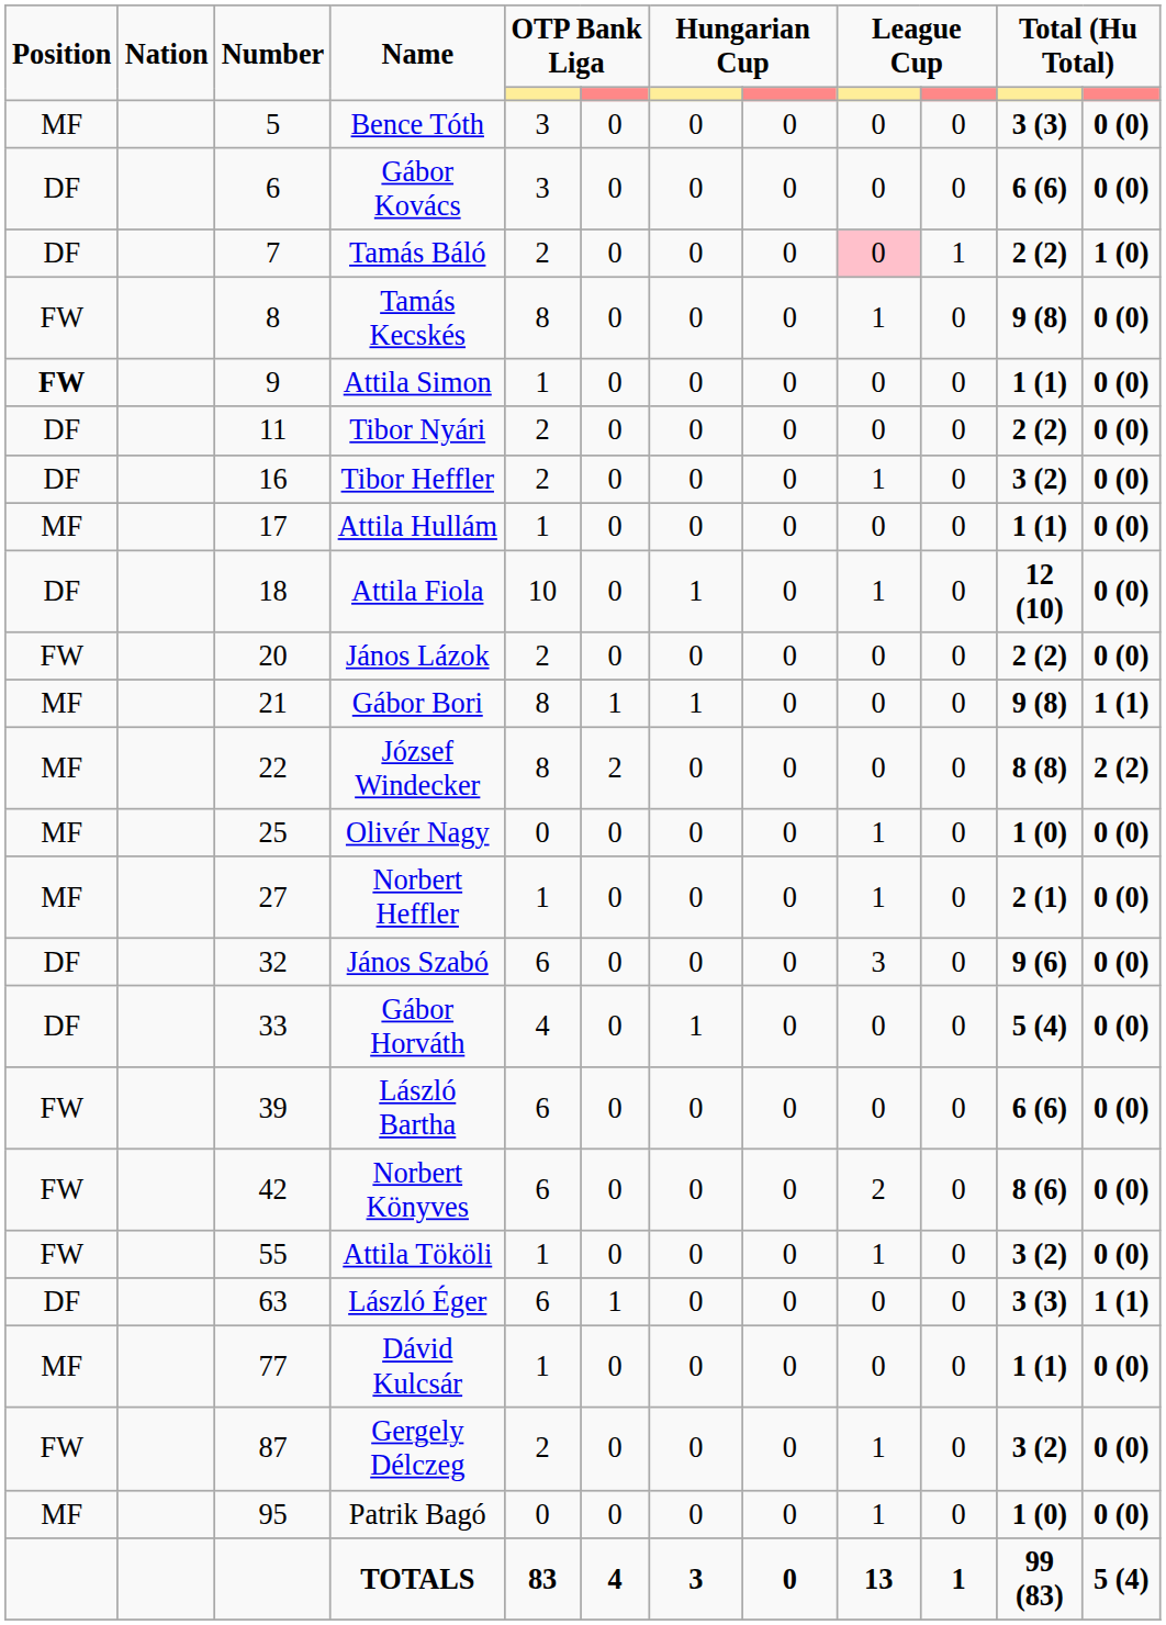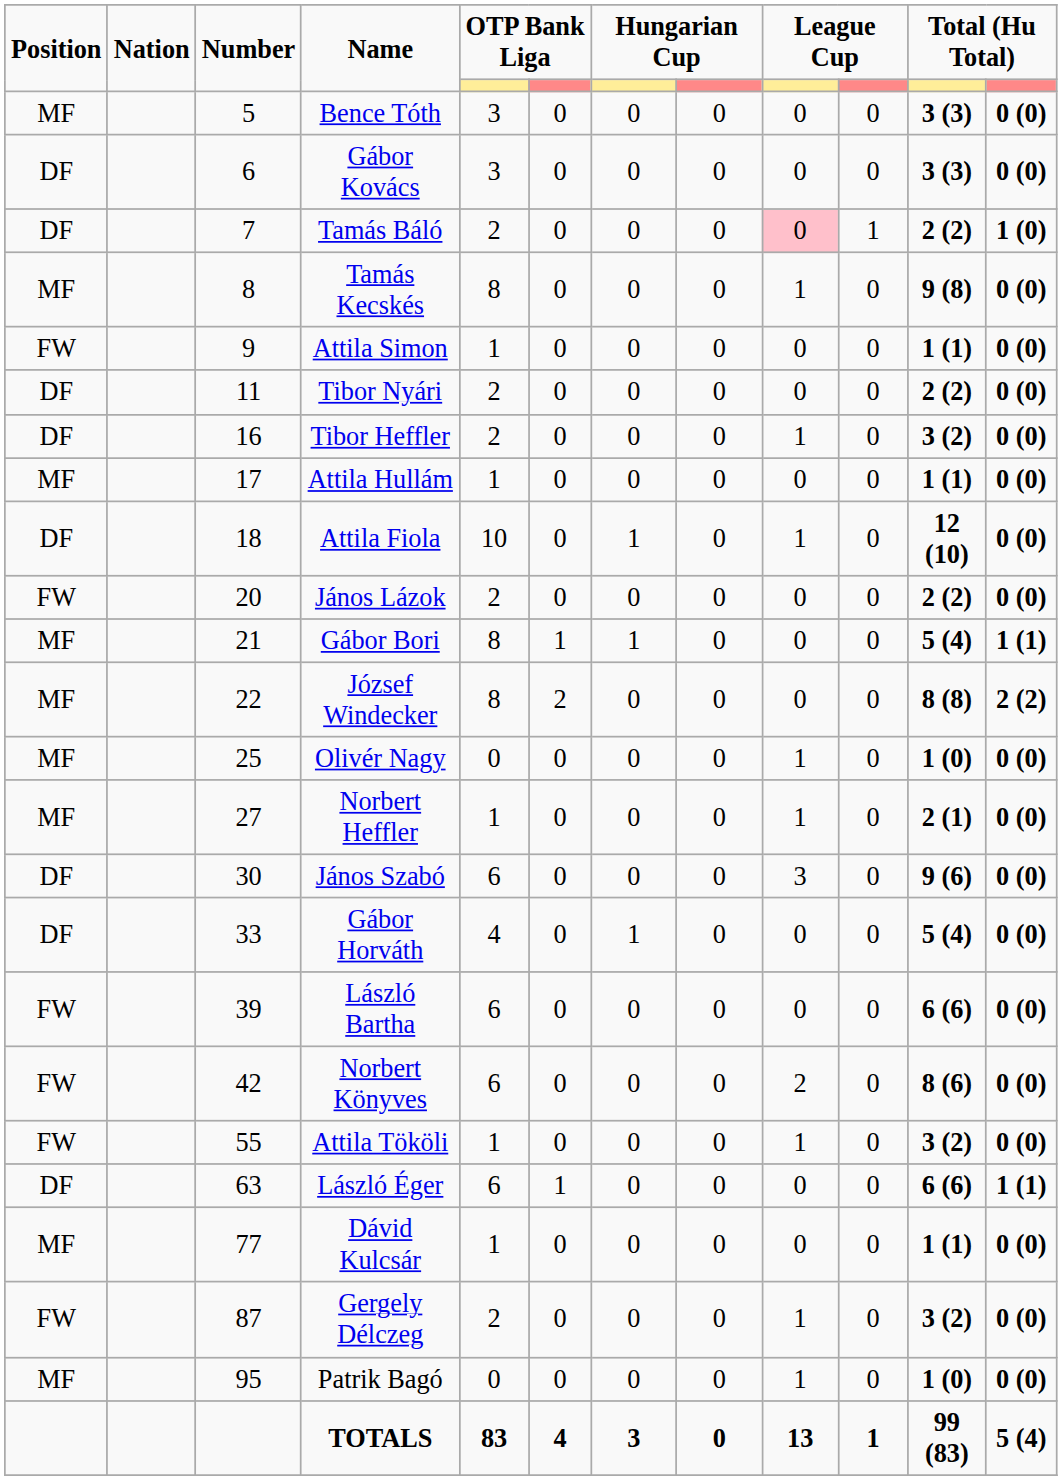 <table class="wikitable" style="font-size: 95%; text-align: center;">
 <tr>
 <td rowspan="2" width="5%" align="center"><strong>Position</strong></td>
 <td rowspan="2" width="7%" align="center"><strong>Nation</strong></td>
 <td rowspan="2" width="5%" align="center"><strong>Number</strong></td>
 <td rowspan="2" width="15%" align="center"><strong>Name</strong></td>
 <td colspan="2" align="center"><strong>OTP Bank Liga</strong></td>
 <td colspan="2" align="center"><strong>Hungarian Cup</strong></td>
 <td colspan="2" align="center"><strong>League Cup</strong></td>
 <td colspan="2" align="center"><strong>Total (Hu Total)</strong></td>
 </tr>
 <tr>
 <th width=60 style="background: #FFEE99"></th>
 <th width=60 style="background: #FF8888"></th>
 <th width=60 style="background: #FFEE99"></th>
 <th width=60 style="background: #FF8888"></th>
 <th width=60 style="background: #FFEE99"></th>
 <th width=60 style="background: #FF8888"></th>
 <th width=60 style="background: #FFEE99"></th>
 <th width=60 style="background: #FF8888"></th>
 </tr>
 <tr>
 <td>MF</td>
 <td></td>
 <td>5</td>
 <td><a href='#'>Bence Tóth</a></td>
 <td>3</td>
 <td>0</td>
 <td>0</td>
 <td>0</td>
 <td>0</td>
 <td>0</td>
 <td><strong>3 (3)</strong></td>
 <td><strong>0 (0)</strong></td>
 </tr>
 <tr>
 <td>DF</td>
 <td></td>
 <td>6</td>
 <td><a href='#'>Gábor Kovács</a></td>
 <td>3</td>
 <td>0</td>
 <td>0</td>
 <td>0</td>
 <td>0</td>
 <td>0</td>
-<td><strong>6 (6)</strong></td>
+<td><strong>3 (3)</strong></td>
 <td><strong>0 (0)</strong></td>
 </tr>
 <tr>
 <td>DF</td>
 <td></td>
 <td>7</td>
 <td><a href='#'>Tamás Báló</a></td>
 <td>2</td>
 <td>0</td>
 <td>0</td>
 <td>0</td>
 <td style="background: pink;">0</td>
 <td>1</td>
 <td><strong>2 (2)</strong></td>
 <td><strong>1 (0)</strong></td>
 </tr>
 <tr>
-<td>FW</td>
+<td>MF</td>
 <td></td>
 <td>8</td>
 <td><a href='#'>Tamás Kecskés</a></td>
 <td>8</td>
 <td>0</td>
 <td>0</td>
 <td>0</td>
 <td>1</td>
 <td>0</td>
 <td><strong>9 (8)</strong></td>
 <td><strong>0 (0)</strong></td>
 </tr>
 <tr>
-<td><strong>FW</strong></td>
+<td>FW</td>
 <td></td>
 <td>9</td>
 <td><a href='#'>Attila Simon</a></td>
 <td>1</td>
 <td>0</td>
 <td>0</td>
 <td>0</td>
 <td>0</td>
 <td>0</td>
 <td><strong>1 (1)</strong></td>
 <td><strong>0 (0)</strong></td>
 </tr>
 <tr>
 <td>DF</td>
 <td></td>
 <td>11</td>
 <td><a href='#'>Tibor Nyári</a></td>
 <td>2</td>
 <td>0</td>
 <td>0</td>
 <td>0</td>
 <td>0</td>
 <td>0</td>
 <td><strong>2 (2)</strong></td>
 <td><strong>0 (0)</strong></td>
 </tr>
 <tr>
 <td>DF</td>
 <td></td>
 <td>16</td>
 <td><a href='#'>Tibor Heffler</a></td>
 <td>2</td>
 <td>0</td>
 <td>0</td>
 <td>0</td>
 <td>1</td>
 <td>0</td>
 <td><strong>3 (2)</strong></td>
 <td><strong>0 (0)</strong></td>
 </tr>
 <tr>
 <td>MF</td>
 <td></td>
 <td>17</td>
 <td><a href='#'>Attila Hullám</a></td>
 <td>1</td>
 <td>0</td>
 <td>0</td>
 <td>0</td>
 <td>0</td>
 <td>0</td>
 <td><strong>1 (1)</strong></td>
 <td><strong>0 (0)</strong></td>
 </tr>
 <tr>
 <td>DF</td>
 <td></td>
 <td>18</td>
 <td><a href='#'>Attila Fiola</a></td>
 <td>10</td>
 <td>0</td>
 <td>1</td>
 <td>0</td>
 <td>1</td>
 <td>0</td>
 <td><strong>12 (10)</strong></td>
 <td><strong>0 (0)</strong></td>
 </tr>
 <tr>
 <td>FW</td>
 <td></td>
 <td>20</td>
 <td><a href='#'>János Lázok</a></td>
 <td>2</td>
 <td>0</td>
 <td>0</td>
 <td>0</td>
 <td>0</td>
 <td>0</td>
 <td><strong>2 (2)</strong></td>
 <td><strong>0 (0)</strong></td>
 </tr>
 <tr>
 <td>MF</td>
 <td></td>
 <td>21</td>
 <td><a href='#'>Gábor Bori</a></td>
 <td>8</td>
 <td>1</td>
 <td>1</td>
 <td>0</td>
 <td>0</td>
 <td>0</td>
-<td><strong>9 (8)</strong></td>
+<td><strong>5 (4)</strong></td>
 <td><strong>1 (1)</strong></td>
 </tr>
 <tr>
 <td>MF</td>
 <td></td>
 <td>22</td>
 <td><a href='#'>József Windecker</a></td>
 <td>8</td>
 <td>2</td>
 <td>0</td>
 <td>0</td>
 <td>0</td>
 <td>0</td>
 <td><strong>8 (8)</strong></td>
 <td><strong>2 (2)</strong></td>
 </tr>
 <tr>
 <td>MF</td>
 <td></td>
 <td>25</td>
 <td><a href='#'>Olivér Nagy</a></td>
 <td>0</td>
 <td>0</td>
 <td>0</td>
 <td>0</td>
 <td>1</td>
 <td>0</td>
 <td><strong>1 (0)</strong></td>
 <td><strong>0 (0)</strong></td>
 </tr>
 <tr>
 <td>MF</td>
 <td></td>
 <td>27</td>
 <td><a href='#'>Norbert Heffler</a></td>
 <td>1</td>
 <td>0</td>
 <td>0</td>
 <td>0</td>
 <td>1</td>
 <td>0</td>
 <td><strong>2 (1)</strong></td>
 <td><strong>0 (0)</strong></td>
 </tr>
 <tr>
 <td>DF</td>
 <td></td>
-<td>32</td>
+<td>30</td>
 <td><a href='#'>János Szabó</a></td>
 <td>6</td>
 <td>0</td>
 <td>0</td>
 <td>0</td>
 <td>3</td>
 <td>0</td>
 <td><strong>9 (6)</strong></td>
 <td><strong>0 (0)</strong></td>
 </tr>
 <tr>
 <td>DF</td>
 <td></td>
 <td>33</td>
 <td><a href='#'>Gábor Horváth</a></td>
 <td>4</td>
 <td>0</td>
 <td>1</td>
 <td>0</td>
 <td>0</td>
 <td>0</td>
 <td><strong>5 (4)</strong></td>
 <td><strong>0 (0)</strong></td>
 </tr>
 <tr>
 <td>FW</td>
 <td></td>
 <td>39</td>
 <td><a href='#'>László Bartha</a></td>
 <td>6</td>
 <td>0</td>
 <td>0</td>
 <td>0</td>
 <td>0</td>
 <td>0</td>
 <td><strong>6 (6)</strong></td>
 <td><strong>0 (0)</strong></td>
 </tr>
 <tr>
 <td>FW</td>
 <td></td>
 <td>42</td>
 <td><a href='#'>Norbert Könyves</a></td>
 <td>6</td>
 <td>0</td>
 <td>0</td>
 <td>0</td>
 <td>2</td>
 <td>0</td>
 <td><strong>8 (6)</strong></td>
 <td><strong>0 (0)</strong></td>
 </tr>
 <tr>
 <td>FW</td>
 <td></td>
 <td>55</td>
 <td><a href='#'>Attila Tököli</a></td>
 <td>1</td>
 <td>0</td>
 <td>0</td>
 <td>0</td>
 <td>1</td>
 <td>0</td>
 <td><strong>3 (2)</strong></td>
 <td><strong>0 (0)</strong></td>
 </tr>
 <tr>
 <td>DF</td>
 <td></td>
 <td>63</td>
 <td><a href='#'>László Éger</a></td>
 <td>6</td>
 <td>1</td>
 <td>0</td>
 <td>0</td>
 <td>0</td>
 <td>0</td>
-<td><strong>3 (3)</strong></td>
+<td><strong>6 (6)</strong></td>
 <td><strong>1 (1)</strong></td>
 </tr>
 <tr>
 <td>MF</td>
 <td></td>
 <td>77</td>
 <td><a href='#'>Dávid Kulcsár</a></td>
 <td>1</td>
 <td>0</td>
 <td>0</td>
 <td>0</td>
 <td>0</td>
 <td>0</td>
 <td><strong>1 (1)</strong></td>
 <td><strong>0 (0)</strong></td>
 </tr>
 <tr>
 <td>FW</td>
 <td></td>
 <td>87</td>
 <td><a href='#'>Gergely Délczeg</a></td>
 <td>2</td>
 <td>0</td>
 <td>0</td>
 <td>0</td>
 <td>1</td>
 <td>0</td>
 <td><strong>3 (2)</strong></td>
 <td><strong>0 (0)</strong></td>
 </tr>
 <tr>
 <td>MF</td>
 <td></td>
 <td>95</td>
 <td>Patrik Bagó</td>
 <td>0</td>
 <td>0</td>
 <td>0</td>
 <td>0</td>
 <td>1</td>
 <td>0</td>
 <td><strong>1 (0)</strong></td>
 <td><strong>0 (0)</strong></td>
 </tr>
 <tr>
 <td></td>
 <td></td>
 <td></td>
 <td><strong>TOTALS</strong></td>
 <td><strong>83</strong></td>
 <td><strong>4</strong></td>
 <td><strong>3</strong></td>
 <td><strong>0</strong></td>
 <td><strong>13</strong></td>
 <td><strong>1</strong></td>
 <td><strong>99 (83)</strong></td>
 <td><strong>5 (4)</strong></td>
 </tr>
 <tr>
 </tr>
 </table>
